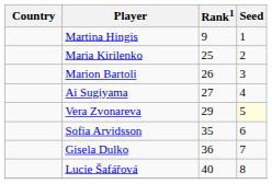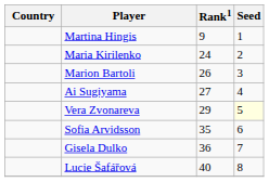 <table class="sortable wikitable">
 <tr>
 <th width="70">Country</th>
 <th width="175">Player</th>
 <th>Rank<sup>1</sup></th>
 <th>Seed</th>
 </tr>
 <tr>
 <td></td>
 <td><a href='#'>Martina Hingis</a></td>
 <td>9</td>
 <td>1</td>
 </tr>
 <tr>
 <td></td>
 <td><a href='#'>Maria Kirilenko</a></td>
-<td>25</td>
+<td>24</td>
 <td>2</td>
 </tr>
 <tr>
 <td></td>
 <td><a href='#'>Marion Bartoli</a></td>
 <td>26</td>
 <td>3</td>
 </tr>
 <tr>
 <td></td>
 <td><a href='#'>Ai Sugiyama</a></td>
 <td>27</td>
 <td>4</td>
 </tr>
 <tr>
 <td></td>
 <td><a href='#'>Vera Zvonareva</a></td>
 <td>29</td>
 <td style="background: lightyellow;">5</td>
 </tr>
 <tr>
 <td></td>
 <td><a href='#'>Sofia Arvidsson</a></td>
 <td>35</td>
 <td>6</td>
 </tr>
 <tr>
 <td></td>
 <td><a href='#'>Gisela Dulko</a></td>
 <td>36</td>
 <td>7</td>
 </tr>
 <tr>
 <td></td>
 <td><a href='#'>Lucie Šafářová</a></td>
 <td>40</td>
 <td>8</td>
 </tr>
 <tr>
 </tr>
 </table>
